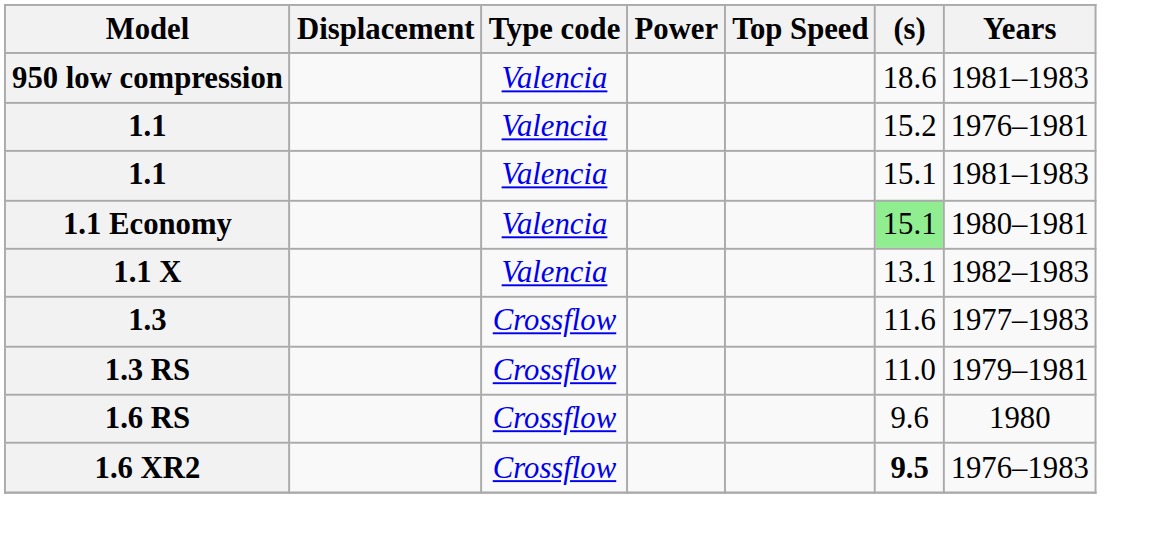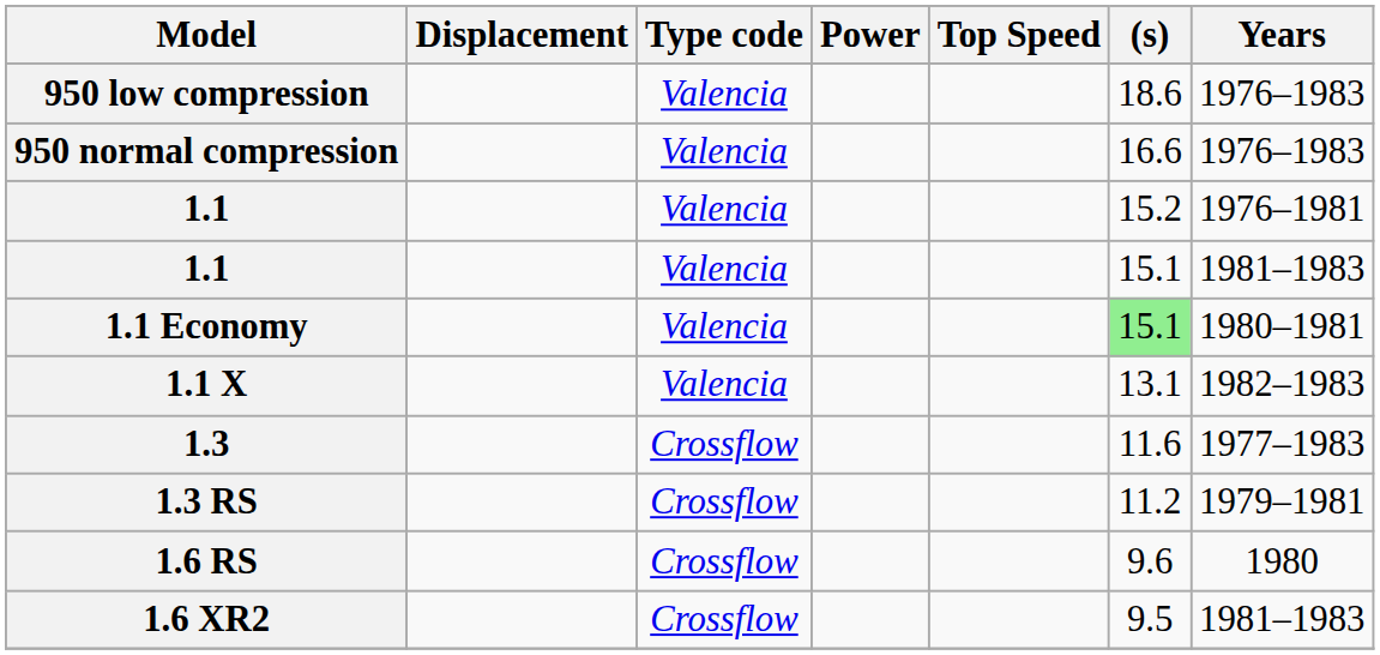 <table class="wikitable collapsible collapsed" style="text-align: center;">
 <tr style="vertical-align:middle;">
 <th>Model</th>
 <th>Displacement</th>
 <th>Type code</th>
 <th>Power</th>
 <th>Top Speed</th>
 <th> (s)</th>
 <th>Years</th>
 </tr>
 <tr>
 <th>950 low compression</th>
 <td></td>
 <td><a href='#'><em>Valencia</em></a></td>
 <td></td>
 <td></td>
 <td>18.6</td>
-<td>1981–1983</td>
+<td>1976–1983</td>
+</tr>
+<tr>
+<th>950 normal compression</th>
+<td></td>
+<td><a href='#'><em>Valencia</em></a></td>
+<td></td>
+<td></td>
+<td>16.6</td>
+<td>1976–1983</td>
 </tr>
 <tr>
 <th>1.1</th>
 <td></td>
 <td><a href='#'><em>Valencia</em></a></td>
 <td></td>
 <td></td>
 <td>15.2</td>
 <td>1976–1981</td>
 </tr>
 <tr>
 <th>1.1</th>
 <td></td>
 <td><a href='#'><em>Valencia</em></a></td>
 <td></td>
 <td></td>
 <td>15.1</td>
 <td>1981–1983</td>
 </tr>
 <tr>
 <th>1.1 Economy</th>
 <td></td>
 <td><a href='#'><em>Valencia</em></a></td>
 <td></td>
 <td></td>
 <td style="background: lightgreen;">15.1</td>
 <td>1980–1981</td>
 </tr>
 <tr>
 <th>1.1 X</th>
 <td></td>
 <td><a href='#'><em>Valencia</em></a></td>
 <td></td>
 <td></td>
 <td>13.1</td>
 <td>1982–1983</td>
 </tr>
 <tr>
 <th>1.3</th>
 <td></td>
 <td><a href='#'><em>Crossflow</em></a></td>
 <td></td>
 <td></td>
 <td>11.6</td>
 <td>1977–1983</td>
 </tr>
 <tr>
 <th>1.3 RS</th>
 <td></td>
 <td><a href='#'><em>Crossflow</em></a></td>
 <td></td>
 <td></td>
-<td>11.0</td>
+<td>11.2</td>
 <td>1979–1981</td>
 </tr>
 <tr>
 <th>1.6 RS</th>
 <td></td>
 <td><a href='#'><em>Crossflow</em></a></td>
 <td></td>
 <td></td>
 <td>9.6</td>
 <td>1980</td>
 </tr>
 <tr>
 <th>1.6 XR2</th>
 <td></td>
 <td><a href='#'><em>Crossflow</em></a></td>
 <td></td>
 <td></td>
-<td><strong>9.5</strong></td>
-<td>1976–1983</td>
+<td>9.5</td>
+<td>1981–1983</td>
 </tr>
 <tr>
 </tr>
 </table>
